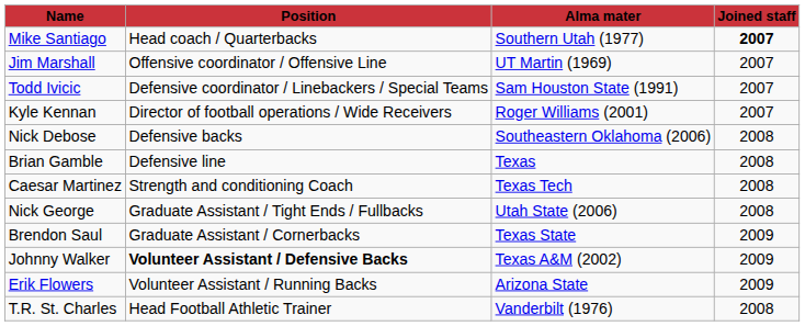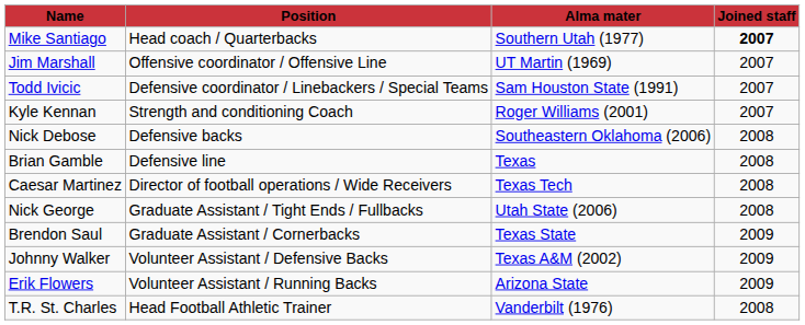 <table class="wikitable">
 <tr style="background:#CB333B; text-align:center;font-size:90%;">
 <td><span><strong>Name</strong> </span></td>
 <td><span><strong>Position</strong> </span></td>
 <td><span><strong>Alma mater</strong></span></td>
 <td><span><strong>Joined staff</strong></span></td>
 </tr>
 <tr>
 <td><a href='#'>Mike Santiago</a></td>
 <td>Head coach / Quarterbacks</td>
 <td><a href='#'>Southern Utah</a> (1977)</td>
 <td align=center><strong>2007</strong></td>
 </tr>
 <tr>
 <td><a href='#'>Jim Marshall</a></td>
 <td>Offensive coordinator / Offensive Line</td>
 <td><a href='#'>UT Martin</a> (1969)</td>
 <td align=center>2007</td>
 </tr>
 <tr>
 <td><a href='#'>Todd Ivicic</a></td>
 <td>Defensive coordinator / Linebackers / Special Teams</td>
 <td><a href='#'>Sam Houston State</a> (1991)</td>
 <td align=center>2007</td>
 </tr>
 <tr>
 <td>Kyle Kennan</td>
-<td>Director of football operations / Wide Receivers</td>
+<td>Strength and conditioning Coach</td>
 <td><a href='#'>Roger Williams</a> (2001)</td>
 <td align=center>2007</td>
 </tr>
 <tr>
 <td>Nick Debose</td>
 <td>Defensive backs</td>
 <td><a href='#'>Southeastern Oklahoma</a> (2006)</td>
 <td align=center>2008</td>
 </tr>
 <tr>
 <td>Brian Gamble</td>
 <td>Defensive line</td>
 <td><a href='#'>Texas</a></td>
 <td align=center>2008</td>
 </tr>
 <tr>
 <td>Caesar Martinez</td>
-<td>Strength and conditioning Coach</td>
+<td>Director of football operations / Wide Receivers</td>
 <td><a href='#'>Texas Tech</a></td>
 <td align=center>2008</td>
 </tr>
 <tr>
 <td>Nick George</td>
 <td>Graduate Assistant / Tight Ends / Fullbacks</td>
 <td><a href='#'>Utah State</a> (2006)</td>
 <td align=center>2008</td>
 </tr>
 <tr>
 <td>Brendon Saul</td>
 <td>Graduate Assistant / Cornerbacks</td>
 <td><a href='#'>Texas State</a></td>
 <td align=center>2009</td>
 </tr>
 <tr>
 <td>Johnny Walker</td>
-<td><strong>Volunteer Assistant / Defensive Backs</strong></td>
+<td>Volunteer Assistant / Defensive Backs</td>
 <td><a href='#'>Texas A&M</a> (2002)</td>
 <td align=center>2009</td>
 </tr>
 <tr>
 <td><a href='#'>Erik Flowers</a></td>
 <td>Volunteer Assistant / Running Backs</td>
 <td><a href='#'>Arizona State</a></td>
 <td align=center>2009</td>
 </tr>
 <tr>
 <td>T.R. St. Charles</td>
 <td>Head Football Athletic Trainer</td>
 <td><a href='#'>Vanderbilt</a> (1976)</td>
 <td align=center>2008</td>
 </tr>
 </table>
